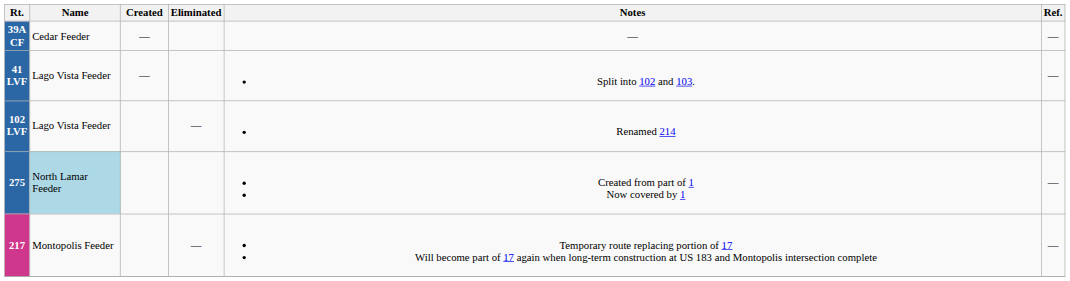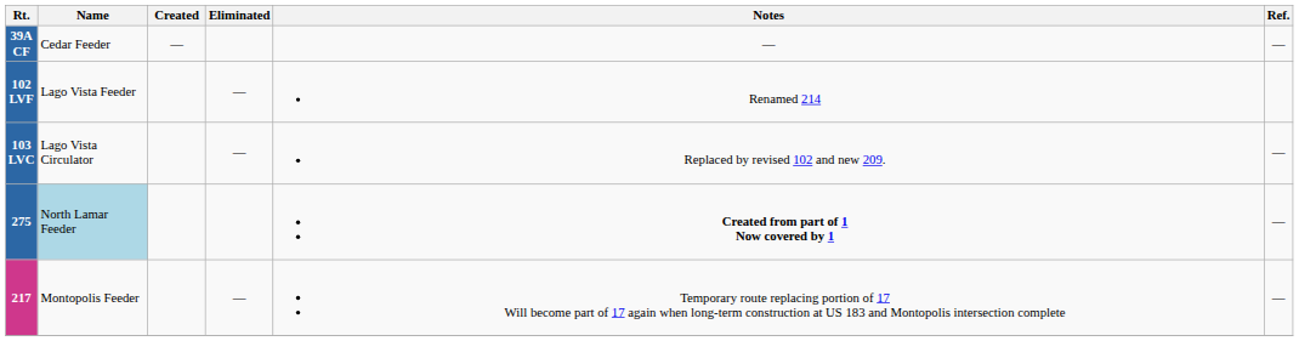 <table class="wikitable mw-collapsible mw-collapsed sortable" style="text-align: center; width:100%;">
 <tr>
 <th scope="col" style="width: 1.5em;">Rt.</th>
 <th scope="col" style="width: 8em;">Name</th>
 <th scope="col" style="width: 4em;">Created</th>
 <th scope="col" style="width: 4em;">Eliminated</th>
 <th class="unsortable">Notes</th>
 <th scope="col" style="width: 1em;" class="unsortable">Ref.</th>
 </tr>
 <tr>
 <th style="background: #2C67A5; color:#FFFFFF;">39A CF</th>
 <td align="left">Cedar Feeder</td>
 <td>—</td>
 <td></td>
 <td>—</td>
 <td>—</td>
 </tr>
 <tr>
-<th style="background: #2C67A5; color:#FFFFFF;">41 LVF</th>
-<td align="left">Lago Vista Feeder</td>
-<td>—</td>
-<td></td>
-<td><br><ul><li>Split into <a href='#'>102</a> and <a href='#'>103</a>.</li></ul></td>
-<td>—</td>
-</tr>
-<tr>
 <th style="background: #2C67A5; color:#FFFFFF;">102 LVF</th>
 <td align="left">Lago Vista Feeder</td>
 <td></td>
 <td>—</td>
 <td><br><ul><li>Renamed <a href='#'>214</a></li></ul></td>
 </tr>
 <tr>
+<th style="background: #2C67A5; color:#FFFFFF;">103 LVC</th>
+<td align="left">Lago Vista Circulator</td>
+<td></td>
+<td>—</td>
+<td><br><ul><li>Replaced by revised <a href='#'>102</a> and new <a href='#'>209</a>.</li></ul></td>
+<td>—</td>
+</tr>
+<tr>
 <th style="background: #2C67A5; color:#FFFFFF;">275</th>
 <td align="left" style="background: lightblue;">North Lamar Feeder</td>
 <td></td>
 <td></td>
-<td><br><ul><li>Created from part of <a href='#'>1</a></li><li>Now covered by <a href='#'>1</a></li></ul></td>
+<td><strong><br><ul><li>Created from part of <a href='#'>1</a></li><li>Now covered by <a href='#'>1</a></li></ul></strong></td>
 <td>—</td>
 </tr>
 <tr>
 <th style="background: #CF378C; color:#FFFFFF;">217</th>
 <td align="left">Montopolis Feeder</td>
 <td></td>
 <td>—</td>
 <td><br><ul><li>Temporary route replacing portion of <a href='#'>17</a></li><li>Will become part of <a href='#'>17</a> again when long-term construction at US 183 and Montopolis intersection complete</li></ul></td>
 <td>—</td>
 </tr>
 <tr>
 </tr>
 </table>
